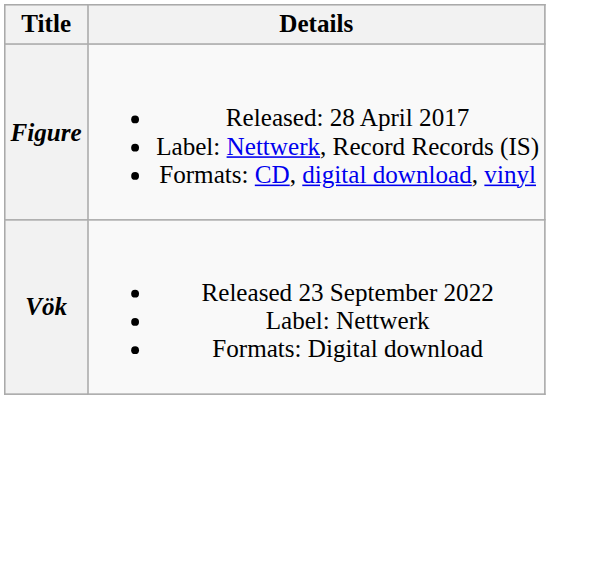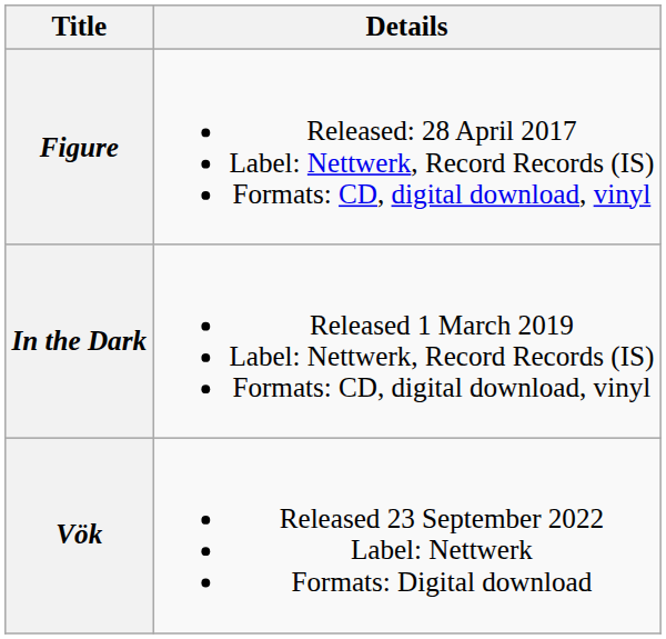 <table class="wikitable plainrowheaders" style="text-align: center;">
 <tr>
 <th scope="col">Title</th>
 <th scope="col">Details</th>
 </tr>
 <tr>
 <th scope="row"><em>Figure</em></th>
 <td><br><ul><li>Released: 28 April 2017</li><li>Label: <a href='#'>Nettwerk</a>, Record Records (IS)</li><li>Formats: <a href='#'>CD</a>, <a href='#'>digital download</a>, <a href='#'>vinyl</a></li></ul></td>
 </tr>
 <tr>
+<th scope="row"><em>In the Dark</em></th>
+<td><br><ul><li>Released 1 March 2019</li><li>Label: Nettwerk, Record Records (IS)</li><li>Formats: CD, digital download, vinyl</li></ul></td>
+</tr>
+<tr>
 <th scope="row"><em>Vök</em></th>
 <td><br><ul><li>Released 23 September 2022</li><li>Label: Nettwerk</li><li>Formats: Digital download</li></ul></td>
 </tr>
 </table>
